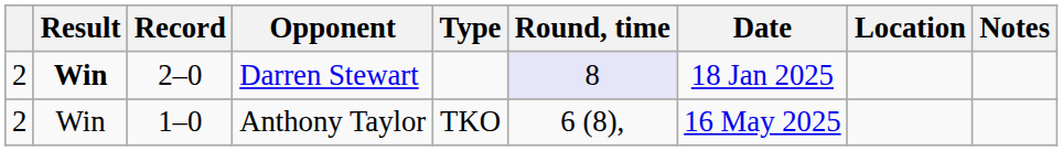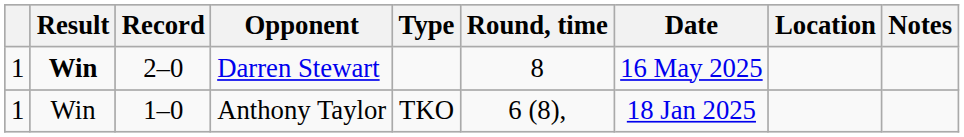 <table class="wikitable" style="text-align:center">
 <tr>
 <th></th>
 <th>Result</th>
 <th>Record</th>
 <th>Opponent</th>
 <th>Type</th>
 <th>Round, time</th>
 <th>Date</th>
 <th>Location</th>
 <th>Notes</th>
 </tr>
 <tr>
-<td>2</td>
+<td>1</td>
 <td><strong>Win</strong></td>
 <td>2–0</td>
 <td align="left"><a href='#'>Darren Stewart</a></td>
 <td></td>
-<td style="background: lavender;">8</td>
-<td><a href='#'>18 Jan 2025</a></td>
+<td>8</td>
+<td><a href='#'>16 May 2025</a></td>
 <td style="text-align:left;"></td>
 <td style="text-align:left;"></td>
 </tr>
 <tr>
-<td>2</td>
+<td>1</td>
 <td>Win</td>
 <td>1–0</td>
 <td align="left">Anthony Taylor</td>
 <td>TKO</td>
 <td>6 (8), </td>
-<td><a href='#'>16 May 2025</a></td>
+<td><a href='#'>18 Jan 2025</a></td>
 <td style="text-align:left;"></td>
 <td style="text-align:left;"></td>
 </tr>
 </table>
